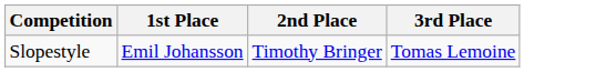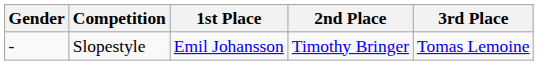 <table class="wikitable">
 <tr>
+<th>Gender</th>
 <th>Competition</th>
 <th>1st Place</th>
 <th>2nd Place</th>
 <th>3rd Place</th>
 </tr>
 <tr>
+<td>-</td>
 <td>Slopestyle</td>
 <td><a href='#'>Emil Johansson</a></td>
 <td><a href='#'>Timothy Bringer</a></td>
 <td><a href='#'>Tomas Lemoine</a></td>
 </tr>
 </table>
